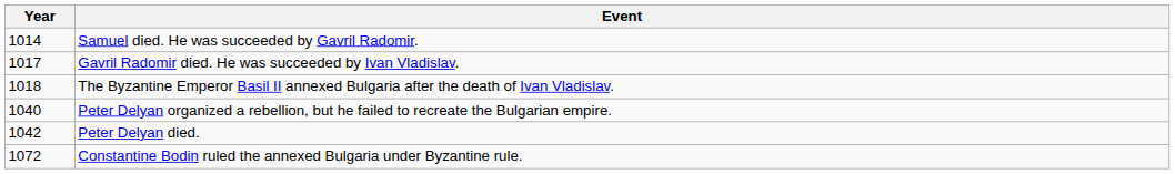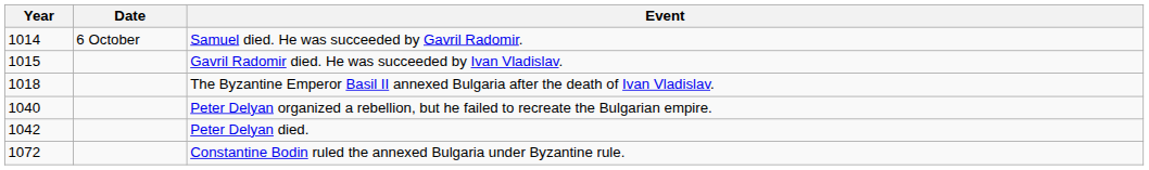 <table class="wikitable" width="100%">
 <tr>
 <th style="width:6%">Year</th>
+<th style="width:10%">Date</th>
 <th>Event</th>
 </tr>
 <tr>
 <td>1014</td>
+<td>6 October</td>
 <td><a href='#'>Samuel</a> died. He was succeeded by <a href='#'>Gavril Radomir</a>.</td>
 </tr>
 <tr>
-<td>1017</td>
+<td>1015</td>
+<td></td>
 <td><a href='#'>Gavril Radomir</a> died. He was succeeded by <a href='#'>Ivan Vladislav</a>.</td>
 </tr>
 <tr>
 <td>1018</td>
+<td></td>
 <td>The Byzantine Emperor <a href='#'>Basil II</a> annexed Bulgaria after the death of <a href='#'>Ivan Vladislav</a>.</td>
 </tr>
 <tr>
 <td>1040</td>
+<td></td>
 <td><a href='#'>Peter Delyan</a> organized a rebellion, but he failed to recreate the Bulgarian empire.</td>
 </tr>
 <tr>
 <td>1042</td>
+<td></td>
 <td><a href='#'>Peter Delyan</a> died.</td>
 </tr>
 <tr>
 <td>1072</td>
+<td></td>
 <td><a href='#'>Constantine Bodin</a> ruled the annexed Bulgaria under Byzantine rule.</td>
 </tr>
 </table>
